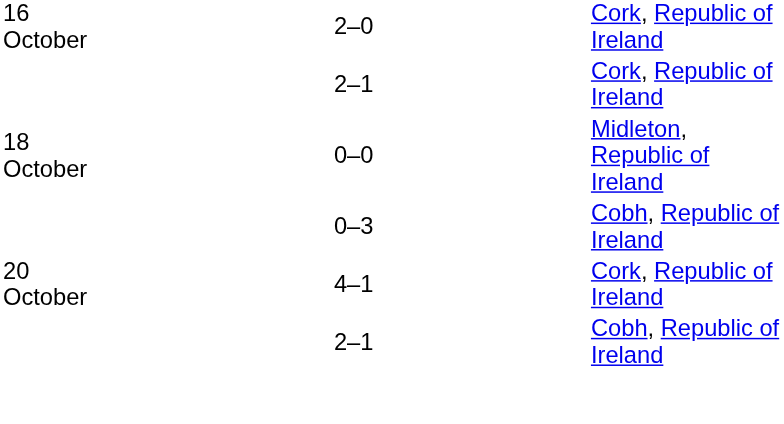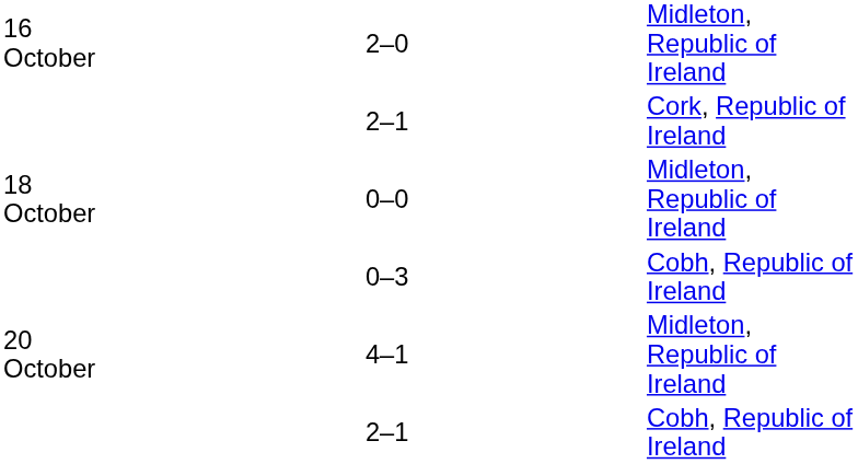 <table cellspacing=1 width=85%>
 <tr>
 <th width=15%></th>
 <th width=25%></th>
 <th width=10%></th>
 <th width=25%></th>
 <th width=25%></th>
 </tr>
 <tr>
 <td>16 October</td>
 <td align=right></td>
 <td align=center>2–0</td>
 <td></td>
-<td><a href='#'>Cork</a>, <a href='#'>Republic of Ireland</a></td>
+<td><a href='#'>Midleton</a>, <a href='#'>Republic of Ireland</a></td>
 </tr>
 <tr>
 <td></td>
 <td align=right></td>
 <td align=center>2–1</td>
 <td></td>
 <td><a href='#'>Cork</a>, <a href='#'>Republic of Ireland</a></td>
 </tr>
 <tr>
 <td>18 October</td>
 <td align=right></td>
 <td align=center>0–0</td>
 <td></td>
 <td><a href='#'>Midleton</a>, <a href='#'>Republic of Ireland</a></td>
 </tr>
 <tr>
 <td></td>
 <td align=right></td>
 <td align=center>0–3</td>
 <td></td>
 <td><a href='#'>Cobh</a>, <a href='#'>Republic of Ireland</a></td>
 </tr>
 <tr>
 <td>20 October</td>
 <td align=right></td>
 <td align=center>4–1</td>
 <td></td>
-<td><a href='#'>Cork</a>, <a href='#'>Republic of Ireland</a></td>
+<td><a href='#'>Midleton</a>, <a href='#'>Republic of Ireland</a></td>
 </tr>
 <tr>
 <td></td>
 <td align=right></td>
 <td align=center>2–1</td>
 <td></td>
 <td><a href='#'>Cobh</a>, <a href='#'>Republic of Ireland</a></td>
 </tr>
 </table>
